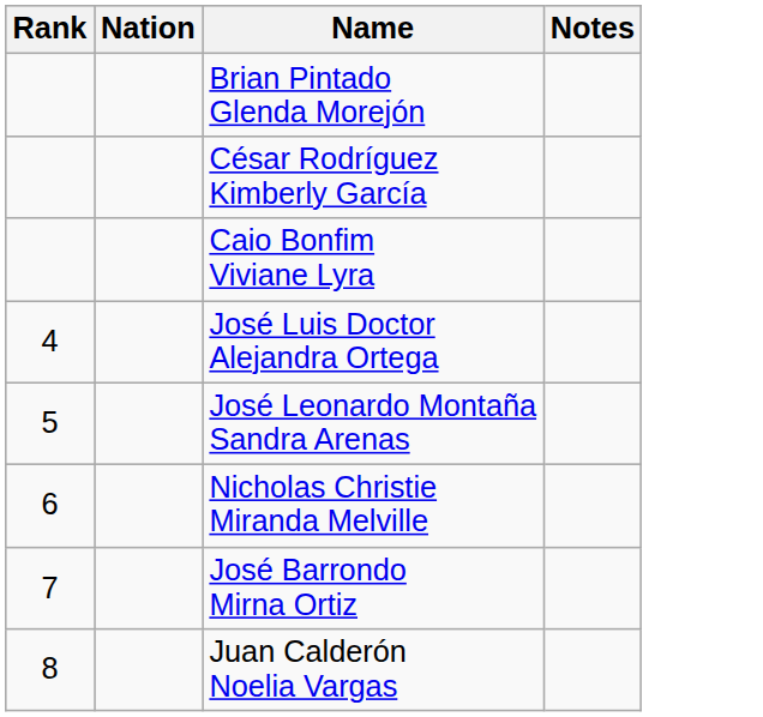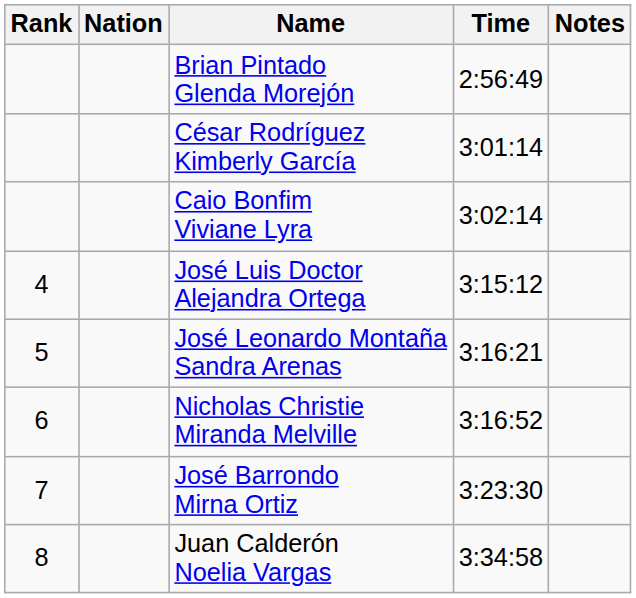 <table class="wikitable sortable" style="text-align:center">
 <tr>
 <th>Rank</th>
 <th>Nation</th>
 <th>Name</th>
+<th>Time</th>
 <th>Notes</th>
 </tr>
 <tr>
 <td></td>
 <td align=left></td>
 <td align=left><a href='#'>Brian Pintado</a><br><a href='#'>Glenda Morejón</a></td>
+<td>2:56:49</td>
 <td></td>
 </tr>
 <tr>
 <td></td>
 <td align=left></td>
 <td align=left><a href='#'>César Rodríguez</a><br><a href='#'>Kimberly García</a></td>
+<td>3:01:14</td>
 <td></td>
 </tr>
 <tr>
 <td></td>
 <td align=left></td>
 <td align=left><a href='#'>Caio Bonfim</a><br><a href='#'>Viviane Lyra</a></td>
+<td>3:02:14</td>
 <td></td>
 </tr>
 <tr>
 <td>4</td>
 <td align=left></td>
 <td align=left><a href='#'>José Luis Doctor</a><br><a href='#'>Alejandra Ortega</a></td>
+<td>3:15:12</td>
 <td></td>
 </tr>
 <tr>
 <td>5</td>
 <td align=left></td>
 <td align=left><a href='#'>José Leonardo Montaña</a><br><a href='#'>Sandra Arenas</a></td>
+<td>3:16:21</td>
 <td></td>
 </tr>
 <tr>
 <td>6</td>
 <td align=left></td>
 <td align=left><a href='#'>Nicholas Christie</a><br><a href='#'>Miranda Melville</a></td>
+<td>3:16:52</td>
 <td></td>
 </tr>
 <tr>
 <td>7</td>
 <td align=left></td>
 <td align=left><a href='#'>José Barrondo</a><br><a href='#'>Mirna Ortiz</a></td>
+<td>3:23:30</td>
 <td></td>
 </tr>
 <tr>
 <td>8</td>
 <td align=left></td>
 <td align=left>Juan Calderón<br><a href='#'>Noelia Vargas</a></td>
+<td>3:34:58</td>
 <td></td>
 </tr>
 </table>
